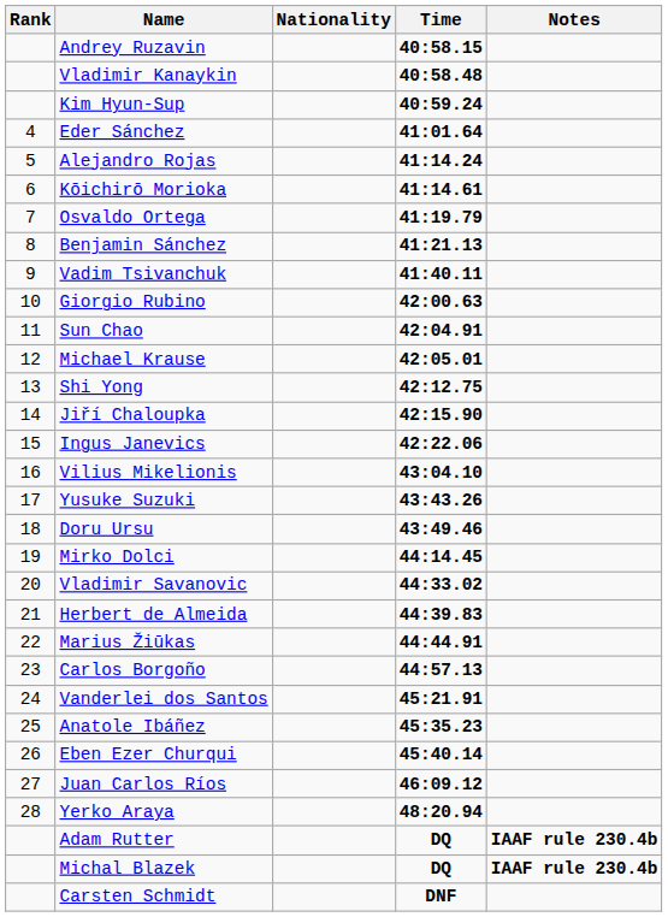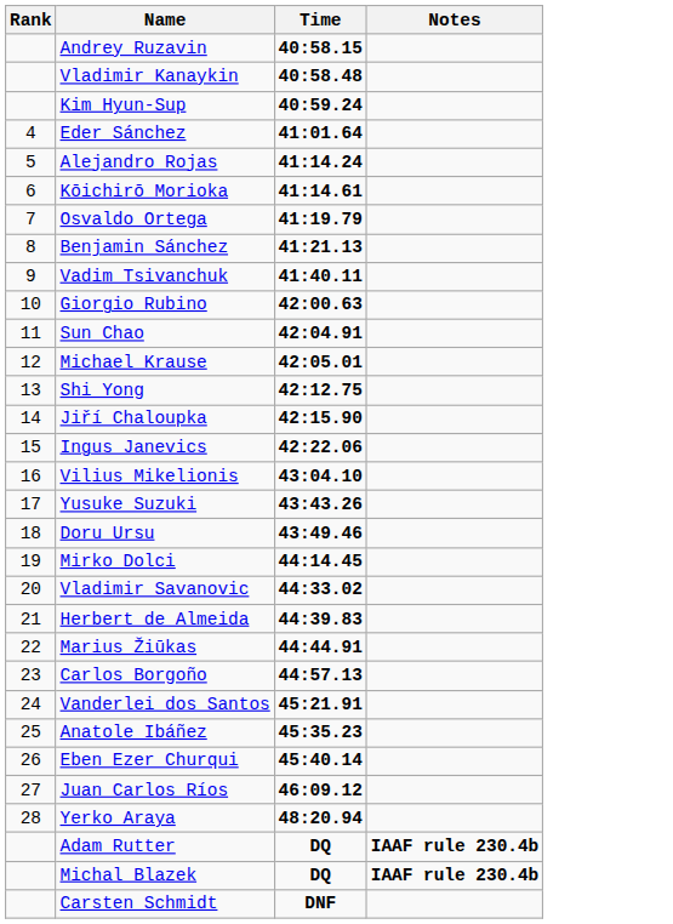 <table class="wikitable sortable" style="text-align:center">
 <tr>
 <th>Rank</th>
 <th>Name</th>
-<th>Nationality</th>
 <th>Time</th>
 <th>Notes</th>
 </tr>
 <tr>
 <td></td>
 <td align=left><a href='#'>Andrey Ruzavin</a></td>
-<td align=left></td>
 <td><strong>40:58.15</strong></td>
 <td></td>
 </tr>
 <tr>
 <td></td>
 <td align=left><a href='#'>Vladimir Kanaykin</a></td>
-<td align=left></td>
 <td><strong>40:58.48</strong></td>
 <td></td>
 </tr>
 <tr>
 <td></td>
 <td align=left><a href='#'>Kim Hyun-Sup</a></td>
-<td align=left></td>
 <td><strong>40:59.24</strong></td>
 <td></td>
 </tr>
 <tr>
 <td>4</td>
 <td align=left><a href='#'>Eder Sánchez</a></td>
-<td align=left></td>
 <td><strong>41:01.64</strong></td>
 <td></td>
 </tr>
 <tr>
 <td>5</td>
 <td align=left><a href='#'>Alejandro Rojas</a></td>
-<td align=left></td>
 <td><strong>41:14.24</strong></td>
 <td></td>
 </tr>
 <tr>
 <td>6</td>
 <td align=left><a href='#'>Kōichirō Morioka</a></td>
-<td align=left></td>
 <td><strong>41:14.61</strong></td>
 <td></td>
 </tr>
 <tr>
 <td>7</td>
 <td align=left><a href='#'>Osvaldo Ortega</a></td>
-<td align=left></td>
 <td><strong>41:19.79</strong></td>
 <td></td>
 </tr>
 <tr>
 <td>8</td>
 <td align=left><a href='#'>Benjamin Sánchez</a></td>
-<td align=left></td>
 <td><strong>41:21.13</strong></td>
 <td></td>
 </tr>
 <tr>
 <td>9</td>
 <td align=left><a href='#'>Vadim Tsivanchuk</a></td>
-<td align=left></td>
 <td><strong>41:40.11</strong></td>
 <td></td>
 </tr>
 <tr>
 <td>10</td>
 <td align=left><a href='#'>Giorgio Rubino</a></td>
-<td align=left></td>
 <td><strong>42:00.63</strong></td>
 <td></td>
 </tr>
 <tr>
 <td>11</td>
 <td align=left><a href='#'>Sun Chao</a></td>
-<td align=left></td>
 <td><strong>42:04.91</strong></td>
 <td></td>
 </tr>
 <tr>
 <td>12</td>
 <td align=left><a href='#'>Michael Krause</a></td>
-<td align=left></td>
 <td><strong>42:05.01</strong></td>
 <td></td>
 </tr>
 <tr>
 <td>13</td>
 <td align=left><a href='#'>Shi Yong</a></td>
-<td align=left></td>
 <td><strong>42:12.75</strong></td>
 <td></td>
 </tr>
 <tr>
 <td>14</td>
 <td align=left><a href='#'>Jiří Chaloupka</a></td>
-<td align=left></td>
 <td><strong>42:15.90</strong></td>
 <td></td>
 </tr>
 <tr>
 <td>15</td>
 <td align=left><a href='#'>Ingus Janevics</a></td>
-<td align=left></td>
 <td><strong>42:22.06</strong></td>
 <td></td>
 </tr>
 <tr>
 <td>16</td>
 <td align=left><a href='#'>Vilius Mikelionis</a></td>
-<td align=left></td>
 <td><strong>43:04.10</strong></td>
 <td></td>
 </tr>
 <tr>
 <td>17</td>
 <td align=left><a href='#'>Yusuke Suzuki</a></td>
-<td align=left></td>
 <td><strong>43:43.26</strong></td>
 <td></td>
 </tr>
 <tr>
 <td>18</td>
 <td align=left><a href='#'>Doru Ursu</a></td>
-<td align=left></td>
 <td><strong>43:49.46</strong></td>
 <td></td>
 </tr>
 <tr>
 <td>19</td>
 <td align=left><a href='#'>Mirko Dolci</a></td>
-<td align=left></td>
 <td><strong>44:14.45</strong></td>
 <td></td>
 </tr>
 <tr>
 <td>20</td>
 <td align=left><a href='#'>Vladimir Savanovic</a></td>
-<td align=left></td>
 <td><strong>44:33.02</strong></td>
 <td></td>
 </tr>
 <tr>
 <td>21</td>
 <td align=left><a href='#'>Herbert de Almeida</a></td>
-<td align=left></td>
 <td><strong>44:39.83</strong></td>
 <td></td>
 </tr>
 <tr>
 <td>22</td>
 <td align=left><a href='#'>Marius Žiūkas</a></td>
-<td align=left></td>
 <td><strong>44:44.91</strong></td>
 <td></td>
 </tr>
 <tr>
 <td>23</td>
 <td align=left><a href='#'>Carlos Borgoño</a></td>
-<td align=left></td>
 <td><strong>44:57.13</strong></td>
 <td></td>
 </tr>
 <tr>
 <td>24</td>
 <td align=left><a href='#'>Vanderlei dos Santos</a></td>
-<td align=left></td>
 <td><strong>45:21.91</strong></td>
 <td></td>
 </tr>
 <tr>
 <td>25</td>
 <td align=left><a href='#'>Anatole Ibáñez</a></td>
-<td align=left></td>
 <td><strong>45:35.23</strong></td>
 <td></td>
 </tr>
 <tr>
 <td>26</td>
 <td align=left><a href='#'>Eben Ezer Churqui</a></td>
-<td align=left></td>
 <td><strong>45:40.14</strong></td>
 <td></td>
 </tr>
 <tr>
 <td>27</td>
 <td align=left><a href='#'>Juan Carlos Ríos</a></td>
-<td align=left></td>
 <td><strong>46:09.12</strong></td>
 <td></td>
 </tr>
 <tr>
 <td>28</td>
 <td align=left><a href='#'>Yerko Araya</a></td>
-<td align=left></td>
 <td><strong>48:20.94</strong></td>
 <td></td>
 </tr>
 <tr>
 <td></td>
 <td align=left><a href='#'>Adam Rutter</a></td>
-<td align=left></td>
 <td><strong>DQ</strong></td>
 <td><strong>IAAF rule 230.4b</strong></td>
 </tr>
 <tr>
 <td></td>
 <td align=left><a href='#'>Michal Blazek</a></td>
-<td align=left></td>
 <td><strong>DQ</strong></td>
 <td><strong>IAAF rule 230.4b</strong></td>
 </tr>
 <tr>
 <td></td>
 <td align=left><a href='#'>Carsten Schmidt</a></td>
-<td align=left></td>
 <td><strong>DNF</strong></td>
 <td></td>
 </tr>
 </table>
